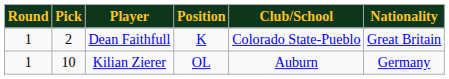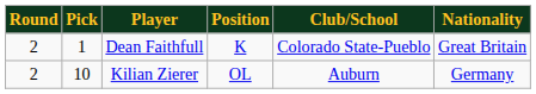 <table class="wikitable" style="font-size: 95%;">
 <tr>
 <th style="background:#0C371D;color:#ffc322;">Round</th>
 <th style="background:#0C371D;color:#ffc322;">Pick</th>
 <th style="background:#0C371D;color:#ffc322;">Player</th>
 <th style="background:#0C371D;color:#ffc322;">Position</th>
 <th style="background:#0C371D;color:#ffc322;">Club/School</th>
 <th style="background:#0C371D;color:#ffc322;">Nationality</th>
 </tr>
 <tr align="center">
-<td align=center>1</td>
-<td>2</td>
+<td align=center>2</td>
+<td>1</td>
 <td><a href='#'>Dean Faithfull</a></td>
 <td><a href='#'>K</a></td>
 <td><a href='#'>Colorado State-Pueblo</a></td>
 <td> <a href='#'>Great Britain</a></td>
 </tr>
 <tr align="center">
-<td align=center>1</td>
+<td align=center>2</td>
 <td>10</td>
 <td><a href='#'>Kilian Zierer</a></td>
 <td><a href='#'>OL</a></td>
 <td><a href='#'>Auburn</a></td>
 <td> <a href='#'>Germany</a></td>
 </tr>
 </table>
